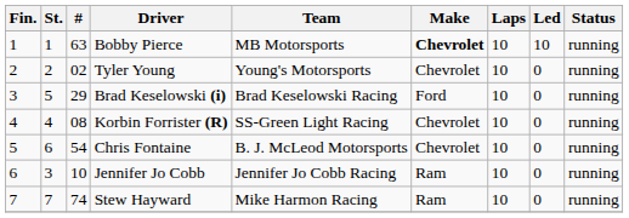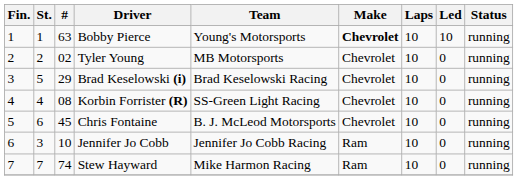 <table class="sortable wikitable" border="1">
 <tr>
 <th>Fin.</th>
 <th>St.</th>
 <th>#</th>
 <th>Driver</th>
 <th>Team</th>
 <th>Make</th>
 <th>Laps</th>
 <th>Led</th>
 <th>Status</th>
 </tr>
 <tr>
 <td>1</td>
 <td>1</td>
 <td>63</td>
 <td>Bobby Pierce</td>
-<td>MB Motorsports</td>
+<td>Young's Motorsports</td>
 <td><strong>Chevrolet</strong></td>
 <td>10</td>
 <td>10</td>
 <td>running</td>
 </tr>
 <tr>
 <td>2</td>
 <td>2</td>
 <td>02</td>
 <td>Tyler Young</td>
-<td>Young's Motorsports</td>
+<td>MB Motorsports</td>
 <td>Chevrolet</td>
 <td>10</td>
 <td>0</td>
 <td>running</td>
 </tr>
 <tr>
 <td>3</td>
 <td>5</td>
 <td>29</td>
 <td>Brad Keselowski <strong>(i)</strong></td>
 <td>Brad Keselowski Racing</td>
-<td>Ford</td>
+<td>Chevrolet</td>
 <td>10</td>
 <td>0</td>
 <td>running</td>
 </tr>
 <tr>
 <td>4</td>
 <td>4</td>
 <td>08</td>
 <td>Korbin Forrister <strong>(R)</strong></td>
 <td>SS-Green Light Racing</td>
 <td>Chevrolet</td>
 <td>10</td>
 <td>0</td>
 <td>running</td>
 </tr>
 <tr>
 <td>5</td>
 <td>6</td>
-<td>54</td>
+<td>45</td>
 <td>Chris Fontaine</td>
 <td>B. J. McLeod Motorsports</td>
 <td>Chevrolet</td>
 <td>10</td>
 <td>0</td>
 <td>running</td>
 </tr>
 <tr>
 <td>6</td>
 <td>3</td>
 <td>10</td>
 <td>Jennifer Jo Cobb</td>
 <td>Jennifer Jo Cobb Racing</td>
 <td>Ram</td>
 <td>10</td>
 <td>0</td>
 <td>running</td>
 </tr>
 <tr>
 <td>7</td>
 <td>7</td>
 <td>74</td>
 <td>Stew Hayward</td>
 <td>Mike Harmon Racing</td>
 <td>Ram</td>
 <td>10</td>
 <td>0</td>
 <td>running</td>
 </tr>
 <tr>
 </tr>
 </table>
